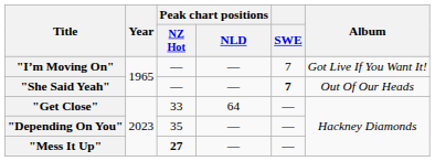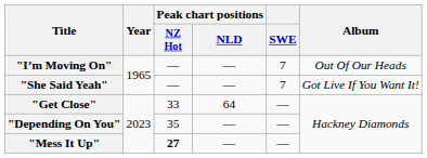 <table class="wikitable plainrowheaders" style="text-align:center">
 <tr>
 <th scope="col" rowspan="2">Title</th>
 <th scope="col" rowspan="2">Year</th>
 <th colspan="2" scope="col">Peak chart positions</th>
 <th></th>
 <th rowspan="2" scope="col">Album</th>
 </tr>
 <tr>
 <th scope="col" style="width:3em;font-size:90%"><a href='#'>NZ<br>Hot</a><br></th>
 <th><a href='#'>NLD</a><br></th>
 <th><a href='#'>SWE</a><br></th>
 </tr>
 <tr>
 <th>"I’m Moving On"</th>
 <td rowspan="2">1965</td>
 <td>—</td>
 <td>—</td>
 <td>7</td>
-<td><em>Got Live If You Want It!</em></td>
+<td><em>Out Of Our Heads</em></td>
 </tr>
 <tr>
 <th>"She Said Yeah"</th>
 <td>—</td>
 <td>—</td>
-<td><strong>7</strong></td>
-<td><em>Out Of Our Heads</em></td>
+<td>7</td>
+<td><em>Got Live If You Want It!</em></td>
 </tr>
 <tr>
 <th scope="row">"Get Close"<br></th>
 <td rowspan="3">2023</td>
 <td>33</td>
 <td>64</td>
 <td>—</td>
 <td rowspan="3"><em>Hackney Diamonds</em></td>
 </tr>
 <tr>
 <th scope="row">"Depending On You"</th>
 <td>35</td>
 <td>—</td>
 <td>—</td>
 </tr>
 <tr>
 <th scope="row">"Mess It Up"</th>
 <td><strong>27</strong></td>
 <td>—</td>
 <td>—</td>
 </tr>
 </table>
